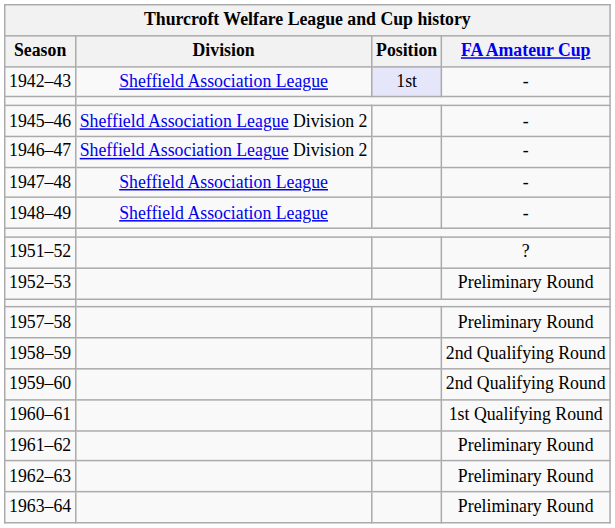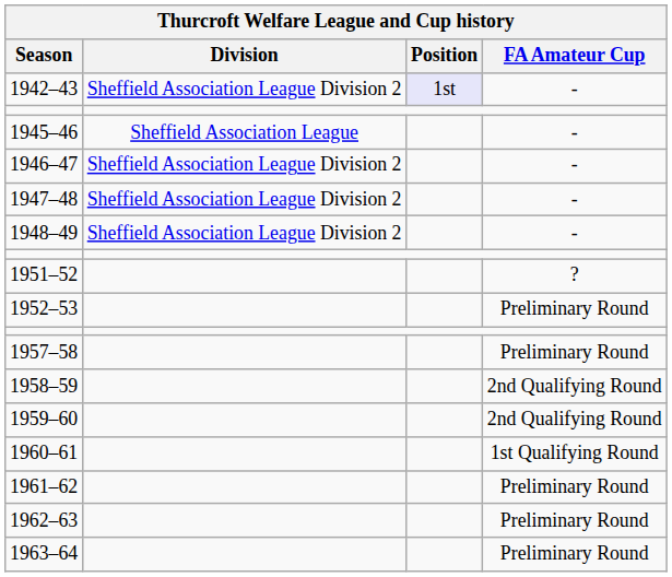 <table class="wikitable collapsible" style="text-align:center;font-size:75%">
 <tr>
 <th colspan="5"><strong>Thurcroft Welfare League and Cup history</strong></th>
 </tr>
 <tr>
 <th>Season</th>
 <th>Division</th>
 <th>Position</th>
 <th><a href='#'>FA Amateur Cup</a></th>
 </tr>
 <tr>
 <td>1942–43</td>
-<td><a href='#'>Sheffield Association League</a></td>
+<td><a href='#'>Sheffield Association League</a> Division 2</td>
 <td style="background: lavender;">1st</td>
 <td>-</td>
 </tr>
 <tr>
 <td></td>
 </tr>
 <tr>
 <td>1945–46</td>
-<td><a href='#'>Sheffield Association League</a> Division 2</td>
+<td><a href='#'>Sheffield Association League</a></td>
 <td></td>
 <td>-</td>
 </tr>
 <tr>
 <td>1946–47</td>
 <td><a href='#'>Sheffield Association League</a> Division 2</td>
 <td></td>
 <td>-</td>
 </tr>
 <tr>
 <td>1947–48</td>
-<td><a href='#'>Sheffield Association League</a></td>
+<td><a href='#'>Sheffield Association League</a> Division 2</td>
 <td></td>
 <td>-</td>
 </tr>
 <tr>
 <td>1948–49</td>
-<td><a href='#'>Sheffield Association League</a></td>
+<td><a href='#'>Sheffield Association League</a> Division 2</td>
 <td></td>
 <td>-</td>
 </tr>
 <tr>
 <td></td>
 </tr>
 <tr>
 <td>1951–52</td>
 <td></td>
 <td></td>
 <td>?</td>
 </tr>
 <tr>
 <td>1952–53</td>
 <td></td>
 <td></td>
 <td>Preliminary Round</td>
 </tr>
 <tr>
 <td></td>
 </tr>
 <tr>
 <td>1957–58</td>
 <td></td>
 <td></td>
 <td>Preliminary Round</td>
 </tr>
 <tr>
 <td>1958–59</td>
 <td></td>
 <td></td>
 <td>2nd Qualifying Round</td>
 </tr>
 <tr>
 <td>1959–60</td>
 <td></td>
 <td></td>
 <td>2nd Qualifying Round</td>
 </tr>
 <tr>
 <td>1960–61</td>
 <td></td>
 <td></td>
 <td>1st Qualifying Round</td>
 </tr>
 <tr>
 <td>1961–62</td>
 <td></td>
 <td></td>
 <td>Preliminary Round</td>
 </tr>
 <tr>
 <td>1962–63</td>
 <td></td>
 <td></td>
 <td>Preliminary Round</td>
 </tr>
 <tr>
 <td>1963–64</td>
 <td></td>
 <td></td>
 <td>Preliminary Round</td>
 </tr>
 </table>
